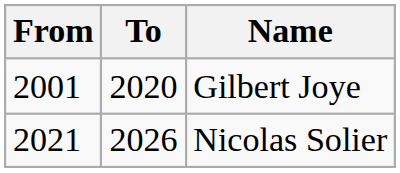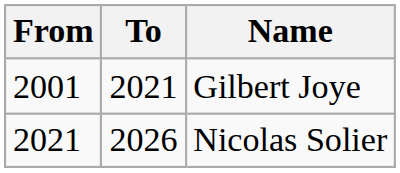 <table class="wikitable">
 <tr>
 <th>From</th>
 <th>To</th>
 <th>Name</th>
 </tr>
 <tr>
 <td>2001</td>
-<td>2020</td>
+<td>2021</td>
 <td>Gilbert Joye</td>
 </tr>
 <tr>
 <td>2021</td>
 <td>2026</td>
 <td>Nicolas Solier</td>
 </tr>
 </table>
